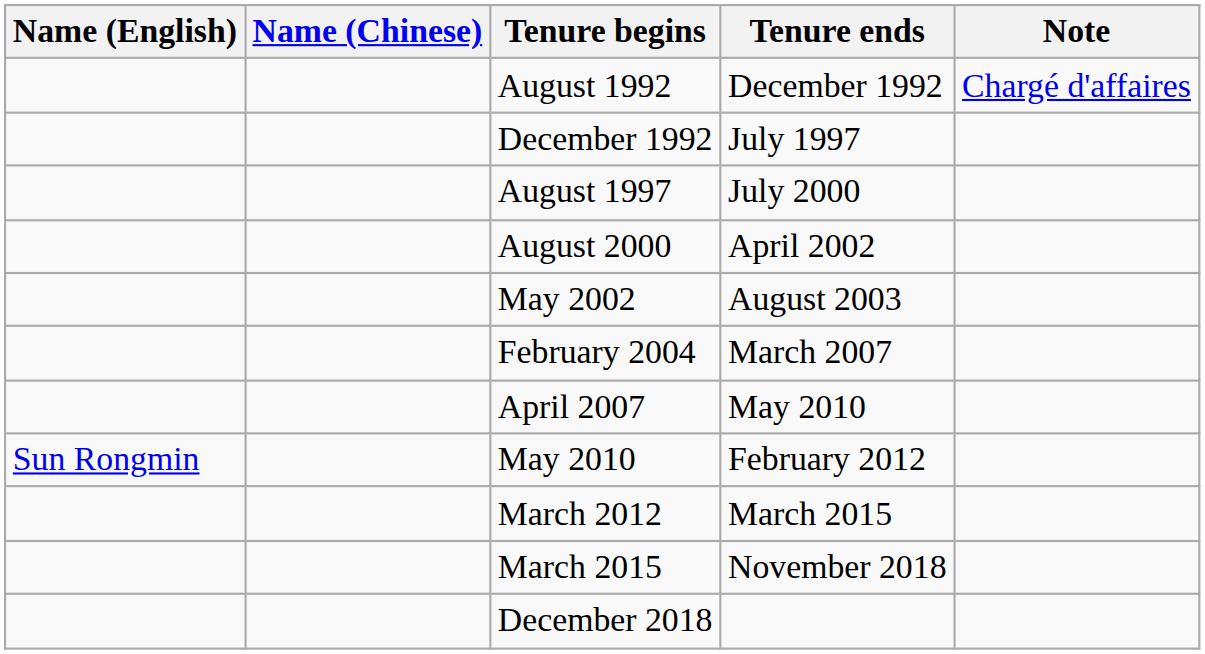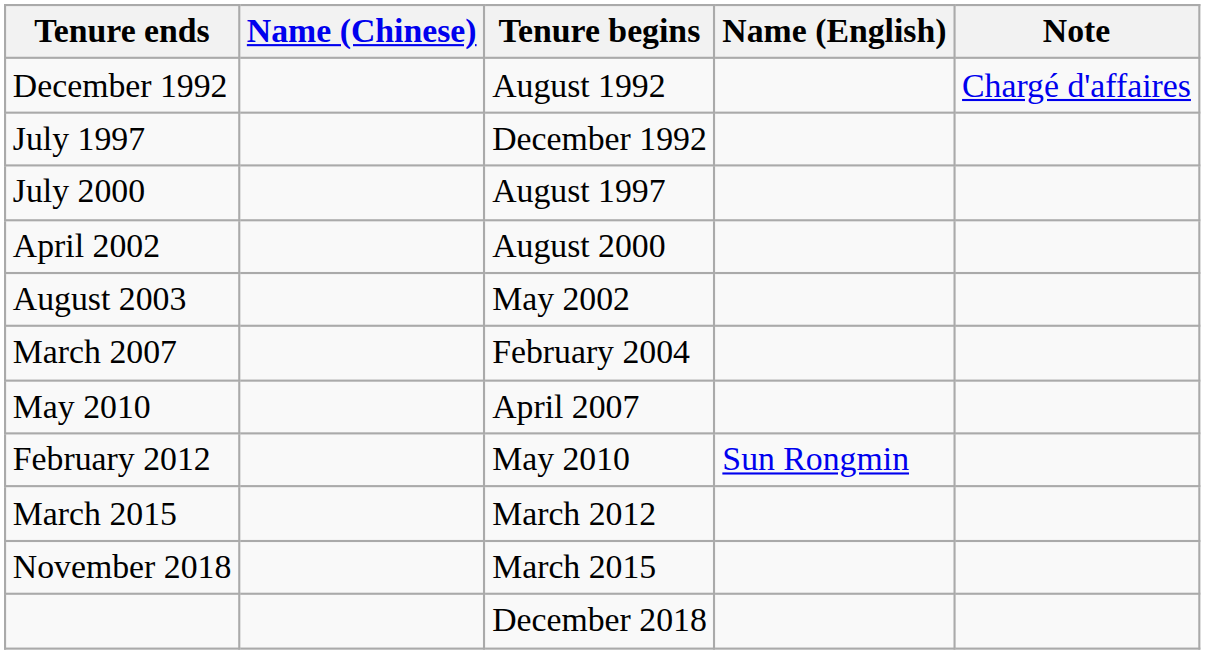 <table class="wikitable">
 <tr>
-<th>Name (English)</th>
+<th>Tenure ends</th>
 <th><a href='#'>Name (Chinese)</a></th>
 <th>Tenure begins</th>
-<th>Tenure ends</th>
+<th>Name (English)</th>
 <th>Note</th>
 </tr>
 <tr>
-<td></td>
+<td>December 1992</td>
 <td></td>
 <td>August 1992</td>
-<td>December 1992</td>
+<td></td>
 <td><a href='#'>Chargé d'affaires</a></td>
 </tr>
 <tr>
-<td></td>
+<td>July 1997</td>
 <td></td>
 <td>December 1992</td>
-<td>July 1997</td>
+<td></td>
 <td></td>
 </tr>
 <tr>
-<td></td>
+<td>July 2000</td>
 <td></td>
 <td>August 1997</td>
-<td>July 2000</td>
+<td></td>
 <td></td>
 </tr>
 <tr>
-<td></td>
+<td>April 2002</td>
 <td></td>
 <td>August 2000</td>
-<td>April 2002</td>
+<td></td>
 <td></td>
 </tr>
 <tr>
-<td></td>
+<td>August 2003</td>
 <td></td>
 <td>May 2002</td>
-<td>August 2003</td>
+<td></td>
 <td></td>
 </tr>
 <tr>
-<td></td>
+<td>March 2007</td>
 <td></td>
 <td>February 2004</td>
-<td>March 2007</td>
+<td></td>
 <td></td>
 </tr>
 <tr>
-<td></td>
+<td>May 2010</td>
 <td></td>
 <td>April 2007</td>
-<td>May 2010</td>
+<td></td>
 <td></td>
 </tr>
 <tr>
-<td><a href='#'>Sun Rongmin</a></td>
+<td>February 2012</td>
 <td></td>
 <td>May 2010</td>
-<td>February 2012</td>
+<td><a href='#'>Sun Rongmin</a></td>
 <td></td>
 </tr>
 <tr>
-<td></td>
+<td>March 2015</td>
 <td></td>
 <td>March 2012</td>
-<td>March 2015</td>
+<td></td>
 <td></td>
 </tr>
 <tr>
-<td></td>
+<td>November 2018</td>
 <td></td>
 <td>March 2015</td>
-<td>November 2018</td>
+<td></td>
 <td></td>
 </tr>
 <tr>
 <td></td>
 <td></td>
 <td>December 2018</td>
 <td></td>
 <td></td>
 </tr>
 </table>
